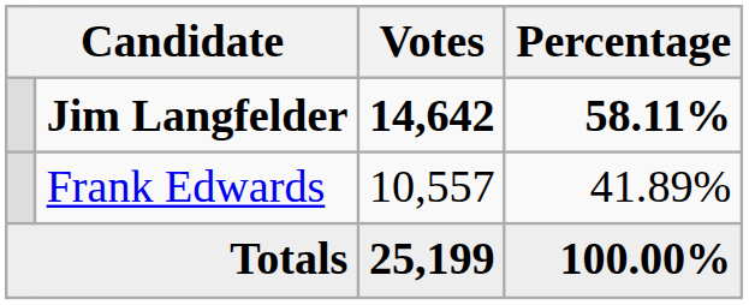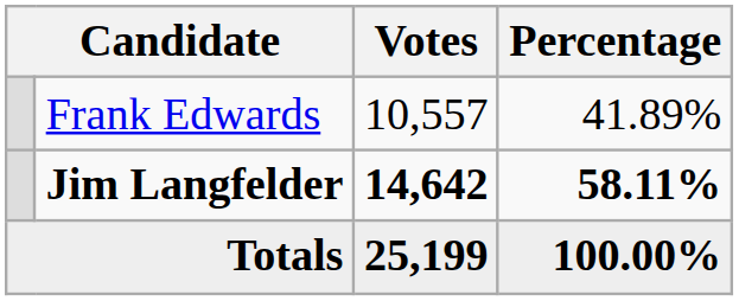 <table class="wikitable">
 <tr style="text-align:center;">
 <th colspan=2>Candidate</th>
 <th>Votes</th>
 <th>Percentage</th>
 </tr>
 <tr>
 <th style="background:#ddd; width:3px;"></th>
+<td><a href='#'>Frank Edwards</a></td>
+<td style="text-align:right;">10,557</td>
+<td style="text-align:right;">41.89%</td>
+</tr>
+<tr>
+<th style="background:#ddd; width:3px;"></th>
 <td><strong>Jim Langfelder</strong></td>
 <td style="text-align:right;"><strong>14,642</strong></td>
 <td style="text-align:right;"><strong>58.11%</strong></td>
-</tr>
-<tr>
-<th style="background:#ddd; width:3px;"></th>
-<td><a href='#'>Frank Edwards</a></td>
-<td style="text-align:right;">10,557</td>
-<td style="text-align:right;">41.89%</td>
 </tr>
 <tr style="background:#eee; text-align:right;">
 <td colspan="2"><strong>Totals</strong></td>
 <td><strong>25,199</strong></td>
 <td><strong>100.00%</strong></td>
 </tr>
 </table>
